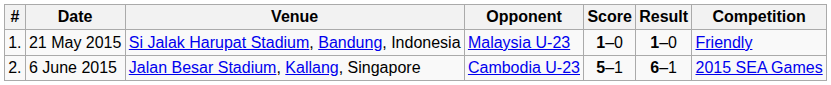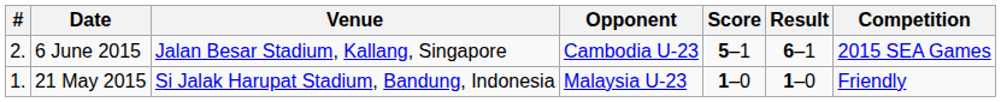 <table class="wikitable">
 <tr>
 <th>#</th>
 <th>Date</th>
 <th>Venue</th>
 <th>Opponent</th>
 <th>Score</th>
 <th>Result</th>
 <th>Competition</th>
 </tr>
 <tr>
+<td>2.</td>
+<td>6 June 2015</td>
+<td><a href='#'>Jalan Besar Stadium</a>, <a href='#'>Kallang</a>, Singapore</td>
+<td> <a href='#'>Cambodia U-23</a></td>
+<td align=center><strong>5</strong>–1</td>
+<td align=center><strong>6</strong>–1</td>
+<td><a href='#'>2015 SEA Games</a></td>
+</tr>
+<tr>
 <td>1.</td>
 <td>21 May 2015</td>
 <td><a href='#'>Si Jalak Harupat Stadium</a>, <a href='#'>Bandung</a>, Indonesia</td>
 <td> <a href='#'>Malaysia U-23</a></td>
 <td align=center><strong>1</strong>–0</td>
 <td align=center><strong>1</strong>–0</td>
 <td><a href='#'>Friendly</a></td>
 </tr>
-<tr>
-<td>2.</td>
-<td>6 June 2015</td>
-<td><a href='#'>Jalan Besar Stadium</a>, <a href='#'>Kallang</a>, Singapore</td>
-<td> <a href='#'>Cambodia U-23</a></td>
-<td align=center><strong>5</strong>–1</td>
-<td align=center><strong>6</strong>–1</td>
-<td><a href='#'>2015 SEA Games</a></td>
-</tr>
 </table>
